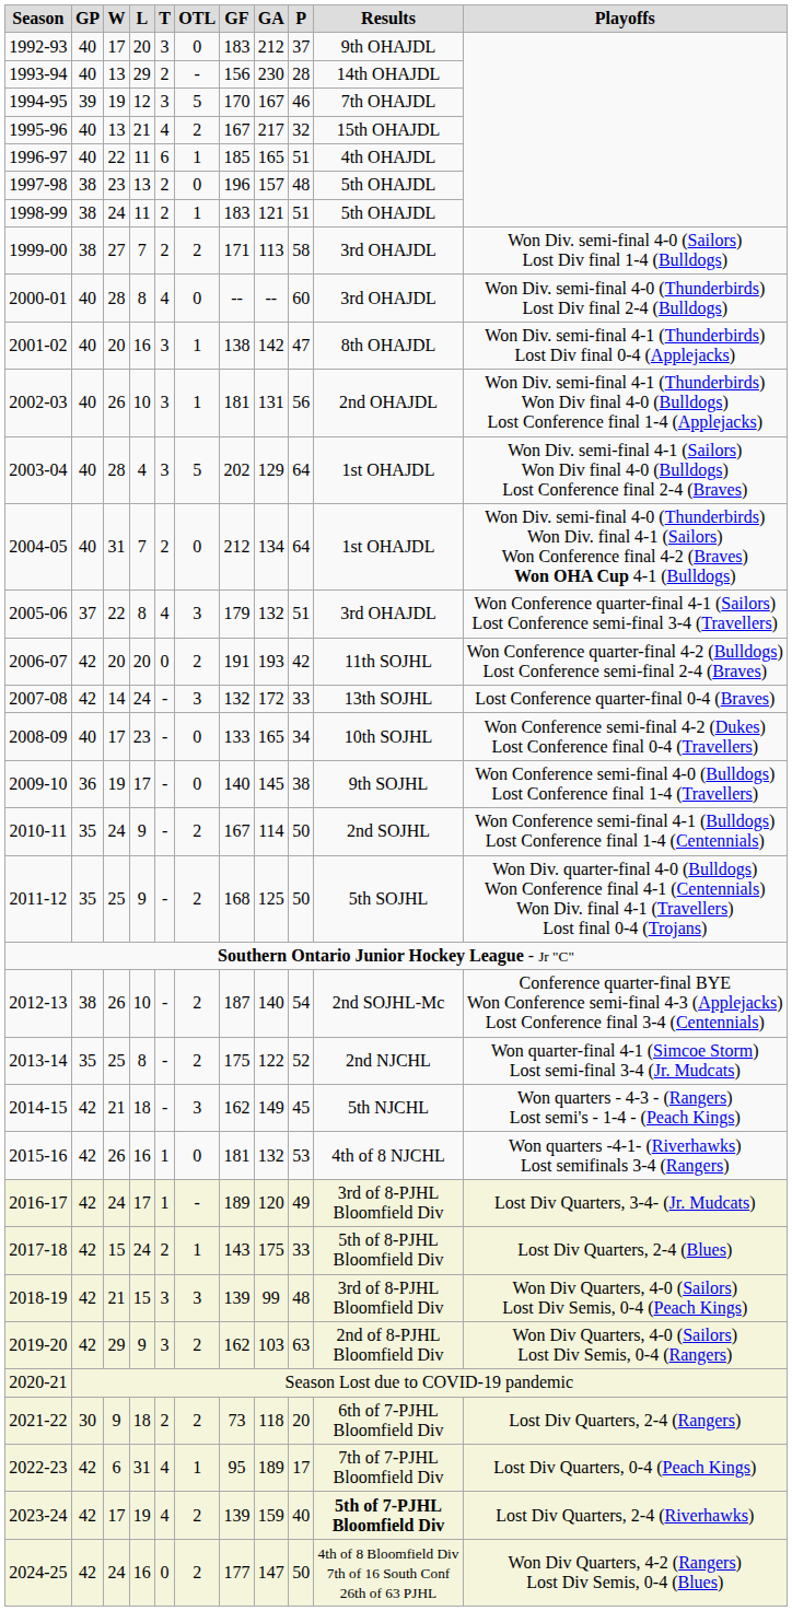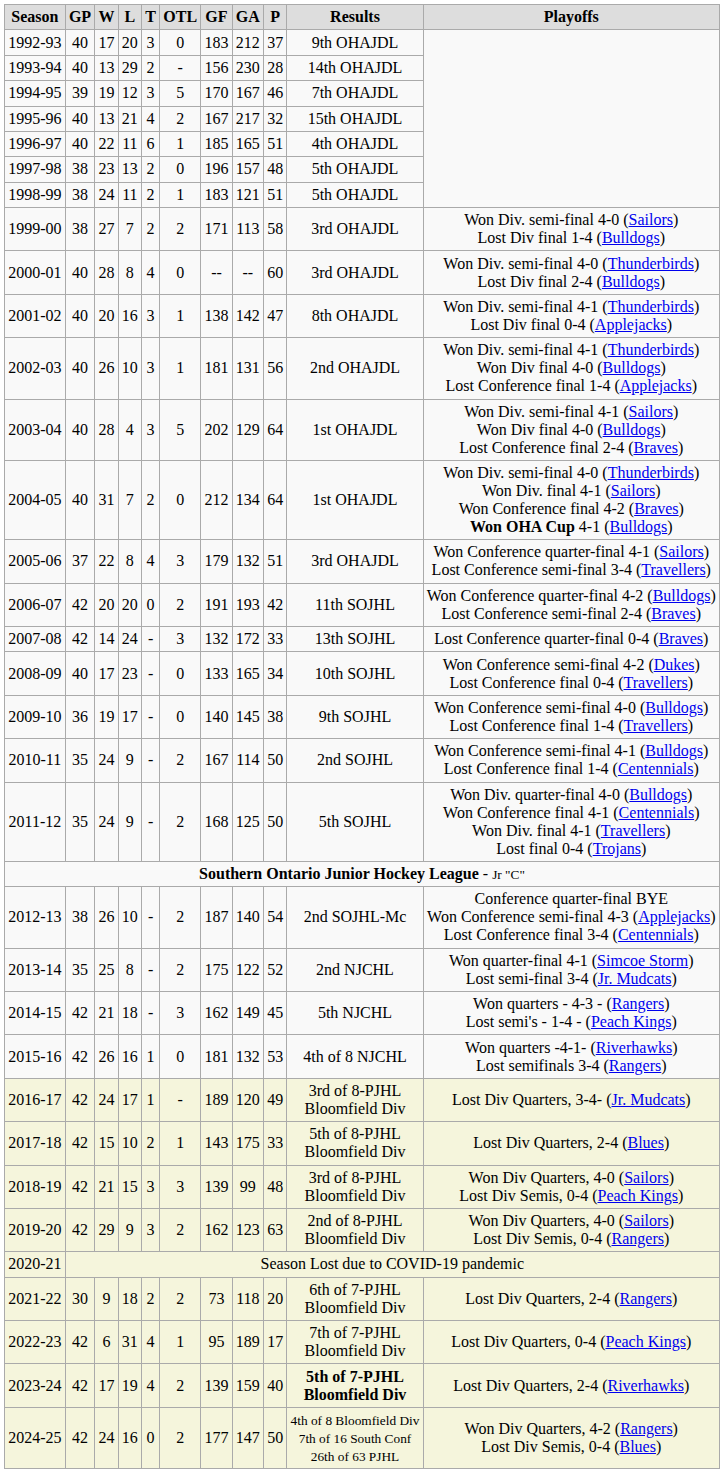 <table class="wikitable">
 <tr align="center"  bgcolor="#dddddd">
 <td><strong>Season</strong></td>
 <td><strong>GP</strong></td>
 <td><strong>W</strong></td>
 <td><strong>L</strong></td>
 <td><strong>T</strong></td>
 <td><strong>OTL</strong></td>
 <td><strong>GF</strong></td>
 <td><strong>GA</strong></td>
 <td><strong>P</strong></td>
 <td><strong>Results</strong></td>
 <td><strong>Playoffs</strong></td>
 </tr>
 <tr align="center">
 <td>1992-93</td>
 <td>40</td>
 <td>17</td>
 <td>20</td>
 <td>3</td>
 <td>0</td>
 <td>183</td>
 <td>212</td>
 <td>37</td>
 <td>9th OHAJDL</td>
 </tr>
 <tr align="center">
 <td>1993-94</td>
 <td>40</td>
 <td>13</td>
 <td>29</td>
 <td>2</td>
 <td>-</td>
 <td>156</td>
 <td>230</td>
 <td>28</td>
 <td>14th OHAJDL</td>
 </tr>
 <tr align="center">
 <td>1994-95</td>
 <td>39</td>
 <td>19</td>
 <td>12</td>
 <td>3</td>
 <td>5</td>
 <td>170</td>
 <td>167</td>
 <td>46</td>
 <td>7th OHAJDL</td>
 </tr>
 <tr align="center">
 <td>1995-96</td>
 <td>40</td>
 <td>13</td>
 <td>21</td>
 <td>4</td>
 <td>2</td>
 <td>167</td>
 <td>217</td>
 <td>32</td>
 <td>15th OHAJDL</td>
 </tr>
 <tr align="center">
 <td>1996-97</td>
 <td>40</td>
 <td>22</td>
 <td>11</td>
 <td>6</td>
 <td>1</td>
 <td>185</td>
 <td>165</td>
 <td>51</td>
 <td>4th OHAJDL</td>
 </tr>
 <tr align="center">
 <td>1997-98</td>
 <td>38</td>
 <td>23</td>
 <td>13</td>
 <td>2</td>
 <td>0</td>
 <td>196</td>
 <td>157</td>
 <td>48</td>
 <td>5th OHAJDL</td>
 </tr>
 <tr align="center">
 <td>1998-99</td>
 <td>38</td>
 <td>24</td>
 <td>11</td>
 <td>2</td>
 <td>1</td>
 <td>183</td>
 <td>121</td>
 <td>51</td>
 <td>5th OHAJDL</td>
 </tr>
 <tr align="center">
 <td>1999-00</td>
 <td>38</td>
 <td>27</td>
 <td>7</td>
 <td>2</td>
 <td>2</td>
 <td>171</td>
 <td>113</td>
 <td>58</td>
 <td>3rd OHAJDL</td>
 <td>Won Div. semi-final 4-0 (<a href='#'>Sailors</a>)<br>Lost Div final 1-4 (<a href='#'>Bulldogs</a>)</td>
 </tr>
 <tr align="center">
 <td>2000-01</td>
 <td>40</td>
 <td>28</td>
 <td>8</td>
 <td>4</td>
 <td>0</td>
 <td>--</td>
 <td>--</td>
 <td>60</td>
 <td>3rd OHAJDL</td>
 <td>Won Div. semi-final 4-0 (<a href='#'>Thunderbirds</a>)<br>Lost Div final 2-4 (<a href='#'>Bulldogs</a>)</td>
 </tr>
 <tr align="center">
 <td>2001-02</td>
 <td>40</td>
 <td>20</td>
 <td>16</td>
 <td>3</td>
 <td>1</td>
 <td>138</td>
 <td>142</td>
 <td>47</td>
 <td>8th OHAJDL</td>
 <td>Won Div. semi-final 4-1 (<a href='#'>Thunderbirds</a>)<br>Lost Div final 0-4 (<a href='#'>Applejacks</a>)</td>
 </tr>
 <tr align="center">
 <td>2002-03</td>
 <td>40</td>
 <td>26</td>
 <td>10</td>
 <td>3</td>
 <td>1</td>
 <td>181</td>
 <td>131</td>
 <td>56</td>
 <td>2nd OHAJDL</td>
 <td>Won Div. semi-final 4-1 (<a href='#'>Thunderbirds</a>)<br>Won Div final 4-0 (<a href='#'>Bulldogs</a>)<br>Lost Conference final 1-4 (<a href='#'>Applejacks</a>)</td>
 </tr>
 <tr align="center">
 <td>2003-04</td>
 <td>40</td>
 <td>28</td>
 <td>4</td>
 <td>3</td>
 <td>5</td>
 <td>202</td>
 <td>129</td>
 <td>64</td>
 <td>1st OHAJDL</td>
 <td>Won Div. semi-final 4-1 (<a href='#'>Sailors</a>)<br>Won Div final 4-0 (<a href='#'>Bulldogs</a>)<br>Lost Conference final 2-4 (<a href='#'>Braves</a>)</td>
 </tr>
 <tr align="center">
 <td>2004-05</td>
 <td>40</td>
 <td>31</td>
 <td>7</td>
 <td>2</td>
 <td>0</td>
 <td>212</td>
 <td>134</td>
 <td>64</td>
 <td>1st OHAJDL</td>
 <td>Won Div. semi-final 4-0 (<a href='#'>Thunderbirds</a>)<br>Won Div. final 4-1 (<a href='#'>Sailors</a>)<br>Won Conference final 4-2 (<a href='#'>Braves</a>)<br><strong>Won OHA Cup</strong> 4-1 (<a href='#'>Bulldogs</a>)</td>
 </tr>
 <tr align="center">
 <td>2005-06</td>
 <td>37</td>
 <td>22</td>
 <td>8</td>
 <td>4</td>
 <td>3</td>
 <td>179</td>
 <td>132</td>
 <td>51</td>
 <td>3rd OHAJDL</td>
 <td>Won Conference quarter-final 4-1 (<a href='#'>Sailors</a>)<br>Lost Conference semi-final 3-4 (<a href='#'>Travellers</a>)</td>
 </tr>
 <tr align="center">
 <td>2006-07</td>
 <td>42</td>
 <td>20</td>
 <td>20</td>
 <td>0</td>
 <td>2</td>
 <td>191</td>
 <td>193</td>
 <td>42</td>
 <td>11th SOJHL</td>
 <td>Won Conference quarter-final 4-2 (<a href='#'>Bulldogs</a>)<br>Lost Conference semi-final 2-4 (<a href='#'>Braves</a>)</td>
 </tr>
 <tr align="center">
 <td>2007-08</td>
 <td>42</td>
 <td>14</td>
 <td>24</td>
 <td>-</td>
 <td>3</td>
 <td>132</td>
 <td>172</td>
 <td>33</td>
 <td>13th SOJHL</td>
 <td>Lost Conference quarter-final 0-4 (<a href='#'>Braves</a>)</td>
 </tr>
 <tr align="center">
 <td>2008-09</td>
 <td>40</td>
 <td>17</td>
 <td>23</td>
 <td>-</td>
 <td>0</td>
 <td>133</td>
 <td>165</td>
 <td>34</td>
 <td>10th SOJHL</td>
 <td>Won Conference semi-final 4-2 (<a href='#'>Dukes</a>)<br>Lost Conference final 0-4 (<a href='#'>Travellers</a>)</td>
 </tr>
 <tr align="center">
 <td>2009-10</td>
 <td>36</td>
 <td>19</td>
 <td>17</td>
 <td>-</td>
 <td>0</td>
 <td>140</td>
 <td>145</td>
 <td>38</td>
 <td>9th SOJHL</td>
 <td>Won Conference semi-final 4-0 (<a href='#'>Bulldogs</a>)<br>Lost Conference final 1-4 (<a href='#'>Travellers</a>)</td>
 </tr>
 <tr align="center">
 <td>2010-11</td>
 <td>35</td>
 <td>24</td>
 <td>9</td>
 <td>-</td>
 <td>2</td>
 <td>167</td>
 <td>114</td>
 <td>50</td>
 <td>2nd SOJHL</td>
 <td>Won Conference semi-final 4-1 (<a href='#'>Bulldogs</a>)<br>Lost Conference final 1-4 (<a href='#'>Centennials</a>)</td>
 </tr>
 <tr align="center">
 <td>2011-12</td>
 <td>35</td>
-<td>25</td>
+<td>24</td>
 <td>9</td>
 <td>-</td>
 <td>2</td>
 <td>168</td>
 <td>125</td>
 <td>50</td>
 <td>5th SOJHL</td>
 <td>Won Div. quarter-final 4-0 (<a href='#'>Bulldogs</a>)<br>Won Conference final 4-1 (<a href='#'>Centennials</a>)<br>Won Div. final 4-1 (<a href='#'>Travellers</a>)<br> Lost final 0-4 (<a href='#'>Trojans</a>)</td>
 </tr>
 <tr align="center">
 <td colspan=11><strong>Southern Ontario Junior Hockey League</strong>   -  <small>Jr "C"</small></td>
 </tr>
 <tr align="center">
 <td>2012-13</td>
 <td>38</td>
 <td>26</td>
 <td>10</td>
 <td>-</td>
 <td>2</td>
 <td>187</td>
 <td>140</td>
 <td>54</td>
 <td>2nd SOJHL-Mc</td>
 <td>Conference quarter-final BYE<br>Won Conference semi-final 4-3 (<a href='#'>Applejacks</a>)<br>Lost Conference final 3-4 (<a href='#'>Centennials</a>)</td>
 </tr>
 <tr align="center">
 <td>2013-14</td>
 <td>35</td>
 <td>25</td>
 <td>8</td>
 <td>-</td>
 <td>2</td>
 <td>175</td>
 <td>122</td>
 <td>52</td>
 <td>2nd NJCHL</td>
 <td>Won quarter-final 4-1 (<a href='#'>Simcoe Storm</a>)<br>Lost semi-final 3-4 (<a href='#'>Jr. Mudcats</a>)</td>
 </tr>
 <tr align="center">
 <td>2014-15</td>
 <td>42</td>
 <td>21</td>
 <td>18</td>
 <td>-</td>
 <td>3</td>
 <td>162</td>
 <td>149</td>
 <td>45</td>
 <td>5th NJCHL</td>
 <td>Won quarters - 4-3 - (<a href='#'>Rangers</a>) <br>Lost semi's - 1-4 - (<a href='#'>Peach Kings</a>)</td>
 </tr>
 <tr align="center">
 <td>2015-16</td>
 <td>42</td>
 <td>26</td>
 <td>16</td>
 <td>1</td>
 <td>0</td>
 <td>181</td>
 <td>132</td>
 <td>53</td>
 <td>4th of 8 NJCHL</td>
 <td>Won quarters -4-1- (<a href='#'>Riverhawks</a>)<br> Lost semifinals 3-4 (<a href='#'>Rangers</a>)</td>
 </tr>
 <tr align="center" bgcolor=beige>
 <td>2016-17</td>
 <td>42</td>
 <td>24</td>
 <td>17</td>
 <td>1</td>
 <td>-</td>
 <td>189</td>
 <td>120</td>
 <td>49</td>
 <td>3rd of 8-PJHL<br>Bloomfield Div</td>
 <td>Lost Div Quarters, 3-4- (<a href='#'>Jr. Mudcats</a>)</td>
 </tr>
 <tr align="center" bgcolor=beige>
 <td>2017-18</td>
 <td>42</td>
 <td>15</td>
-<td>24</td>
+<td>10</td>
 <td>2</td>
 <td>1</td>
 <td>143</td>
 <td>175</td>
 <td>33</td>
 <td>5th of 8-PJHL<br>Bloomfield Div</td>
 <td>Lost Div Quarters, 2-4 (<a href='#'>Blues</a>)</td>
 </tr>
 <tr align="center" bgcolor=beige>
 <td>2018-19</td>
 <td>42</td>
 <td>21</td>
 <td>15</td>
 <td>3</td>
 <td>3</td>
 <td>139</td>
 <td>99</td>
 <td>48</td>
 <td>3rd of 8-PJHL<br>Bloomfield Div</td>
 <td>Won Div Quarters, 4-0 (<a href='#'>Sailors</a>)<br>Lost Div Semis, 0-4 (<a href='#'>Peach Kings</a>)</td>
 </tr>
 <tr align="center" bgcolor=beige>
 <td>2019-20</td>
 <td>42</td>
 <td>29</td>
 <td>9</td>
 <td>3</td>
 <td>2</td>
 <td>162</td>
-<td>103</td>
+<td>123</td>
 <td>63</td>
 <td>2nd of 8-PJHL<br>Bloomfield Div</td>
 <td>Won Div Quarters, 4-0 (<a href='#'>Sailors</a>)<br>Lost Div Semis, 0-4 (<a href='#'>Rangers</a>)</td>
 </tr>
 <tr align="center" bgcolor="beige">
 <td>2020-21</td>
 <td colspan="10">Season Lost due to COVID-19 pandemic</td>
 </tr>
 <tr align="center" bgcolor=beige>
 <td>2021-22</td>
 <td>30</td>
 <td>9</td>
 <td>18</td>
 <td>2</td>
 <td>2</td>
 <td>73</td>
 <td>118</td>
 <td>20</td>
 <td>6th of 7-PJHL<br>Bloomfield Div</td>
 <td>Lost Div Quarters, 2-4 (<a href='#'>Rangers</a>)</td>
 </tr>
 <tr align="center" bgcolor=beige>
 <td>2022-23</td>
 <td>42</td>
 <td>6</td>
 <td>31</td>
 <td>4</td>
 <td>1</td>
 <td>95</td>
 <td>189</td>
 <td>17</td>
 <td>7th of 7-PJHL<br>Bloomfield Div</td>
 <td>Lost Div Quarters, 0-4 (<a href='#'>Peach Kings</a>)</td>
 </tr>
 <tr align="center" bgcolor=beige>
 <td>2023-24</td>
 <td>42</td>
 <td>17</td>
 <td>19</td>
 <td>4</td>
 <td>2</td>
 <td>139</td>
 <td>159</td>
 <td>40</td>
 <td><strong>5th of 7-PJHL<br>Bloomfield Div</strong></td>
 <td>Lost Div Quarters, 2-4 (<a href='#'>Riverhawks</a>)</td>
 </tr>
 <tr align="center" bgcolor=beige>
 <td>2024-25</td>
 <td>42</td>
 <td>24</td>
 <td>16</td>
 <td>0</td>
 <td>2</td>
 <td>177</td>
 <td>147</td>
 <td>50</td>
 <td><small>4th of 8 Bloomfield Div<br>7th of 16 South Conf<br>26th of 63 PJHL </small></td>
 <td>Won Div Quarters, 4-2 (<a href='#'>Rangers</a>)<br>Lost Div Semis, 0-4 (<a href='#'>Blues</a>)</td>
 </tr>
 </table>
